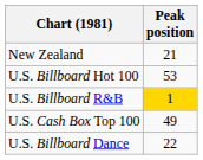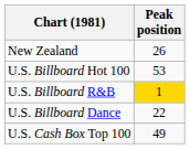 <table class="wikitable sortable">
 <tr>
 <th>Chart (1981)</th>
 <th>Peak<br>position</th>
 </tr>
 <tr>
 <td>New Zealand </td>
-<td style="text-align:center;">21</td>
+<td style="text-align:center;">26</td>
 </tr>
 <tr>
 <td>U.S. <em>Billboard</em> Hot 100</td>
 <td style="text-align:center;">53</td>
 </tr>
 <tr>
 <td>U.S. <em>Billboard</em> <a href='#'>R&B</a></td>
 <td style="background: gold; text-align:center;">1</td>
 </tr>
 <tr>
+<td>U.S. <em>Billboard</em> <a href='#'>Dance</a></td>
+<td style="text-align:center;">22</td>
+</tr>
+<tr>
 <td>U.S. <em>Cash Box</em> Top 100</td>
 <td style="text-align:center;">49</td>
 </tr>
-<tr>
-<td>U.S. <em>Billboard</em> <a href='#'>Dance</a></td>
-<td style="text-align:center;">22</td>
-</tr>
 </table>
